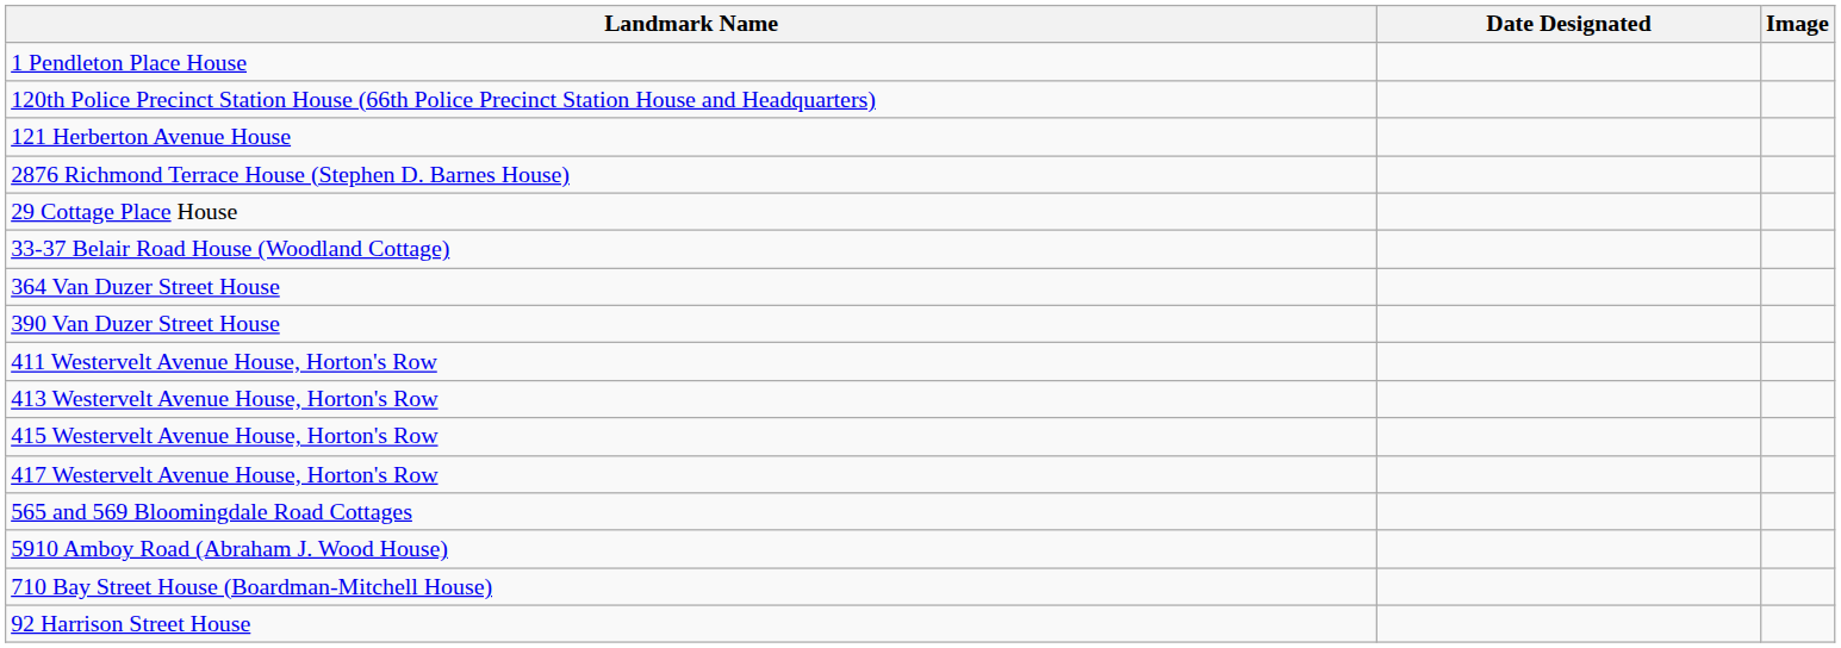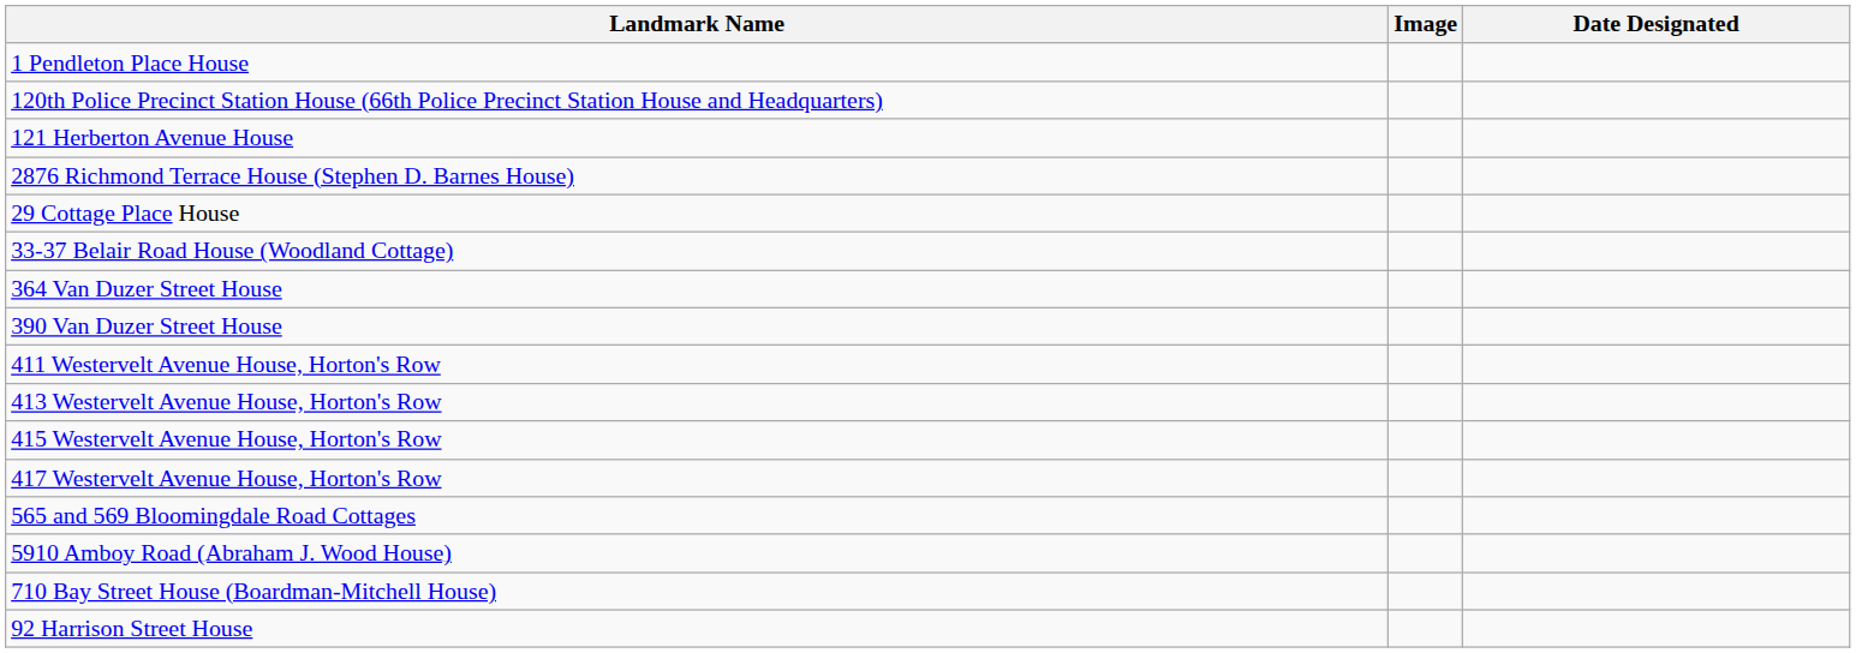 <table class="wikitable sortable" style="width:98%">
 <tr>
 <th width = 75%><strong>Landmark Name</strong></th>
+<th width = 4% class="unsortable"><strong>Image</strong></th>
 <th><strong>Date Designated</strong></th>
-<th width = 4% class="unsortable"><strong>Image</strong></th>
 </tr>
 <tr>
 <td><a href='#'>1 Pendleton Place House</a></td>
+<td></td>
 <td> </td>
-<td></td>
 </tr>
 <tr>
 <td><a href='#'>120th Police Precinct Station House (66th Police Precinct Station House and Headquarters)</a></td>
+<td></td>
 <td> </td>
-<td></td>
 </tr>
 <tr>
 <td><a href='#'>121 Herberton Avenue House</a></td>
+<td></td>
 <td> </td>
-<td></td>
 </tr>
 <tr>
 <td><a href='#'>2876 Richmond Terrace House (Stephen D. Barnes House)</a> </td>
+<td></td>
 <td> </td>
-<td></td>
 </tr>
 <tr>
 <td><a href='#'>29 Cottage Place</a> House </td>
+<td></td>
 <td> </td>
-<td></td>
 </tr>
 <tr>
 <td><a href='#'>33-37 Belair Road House (Woodland Cottage)</a> </td>
+<td></td>
 <td> </td>
-<td></td>
 </tr>
 <tr>
 <td><a href='#'>364 Van Duzer Street House</a></td>
+<td></td>
 <td> </td>
-<td></td>
 </tr>
 <tr>
 <td><a href='#'>390 Van Duzer Street House</a></td>
+<td></td>
 <td> </td>
-<td></td>
 </tr>
 <tr>
 <td><a href='#'>411 Westervelt Avenue House, Horton's Row</a></td>
+<td></td>
 <td> </td>
-<td></td>
 </tr>
 <tr>
 <td><a href='#'>413 Westervelt Avenue House, Horton's Row</a></td>
+<td></td>
 <td> </td>
-<td></td>
 </tr>
 <tr>
 <td><a href='#'>415 Westervelt Avenue House, Horton's Row</a></td>
+<td></td>
 <td> </td>
-<td></td>
 </tr>
 <tr>
 <td><a href='#'>417 Westervelt Avenue House, Horton's Row</a></td>
+<td></td>
 <td> </td>
-<td></td>
 </tr>
 <tr>
 <td><a href='#'>565 and 569 Bloomingdale Road Cottages</a></td>
+<td></td>
 <td> </td>
-<td></td>
 </tr>
 <tr>
 <td><a href='#'>5910 Amboy Road (Abraham J. Wood House)</a> </td>
+<td></td>
 <td> </td>
-<td></td>
 </tr>
 <tr>
 <td><a href='#'>710 Bay Street House (Boardman-Mitchell House)</a></td>
+<td></td>
 <td> </td>
-<td></td>
 </tr>
 <tr>
 <td><a href='#'>92 Harrison Street House</a> </td>
+<td></td>
 <td> </td>
-<td></td>
 </tr>
 </table>
